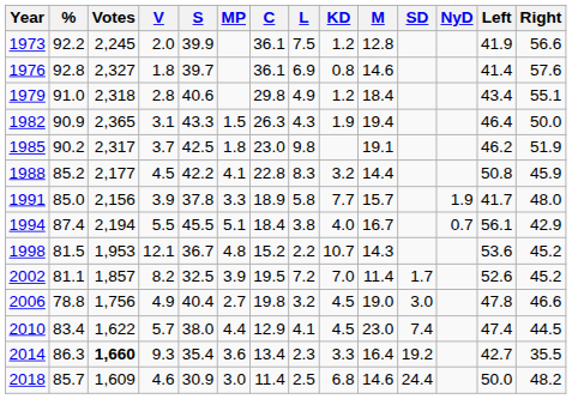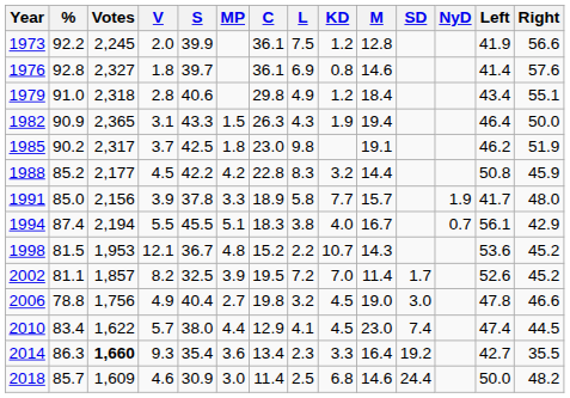 <table class="wikitable sortable" style=text-align:right>
 <tr>
 <th>Year</th>
 <th>%</th>
 <th>Votes</th>
 <th><a href='#'>V</a></th>
 <th><a href='#'>S</a></th>
 <th><a href='#'>MP</a></th>
 <th><a href='#'>C</a></th>
 <th><a href='#'>L</a></th>
 <th><a href='#'>KD</a></th>
 <th><a href='#'>M</a></th>
 <th><a href='#'>SD</a></th>
 <th><a href='#'>NyD</a></th>
 <th>Left</th>
 <th>Right</th>
 </tr>
 <tr>
 <td align=left><a href='#'>1973</a></td>
 <td>92.2</td>
 <td>2,245</td>
 <td>2.0</td>
 <td>39.9</td>
 <td></td>
 <td>36.1</td>
 <td>7.5</td>
 <td>1.2</td>
 <td>12.8</td>
 <td></td>
 <td></td>
 <td>41.9</td>
 <td>56.6</td>
 </tr>
 <tr>
 <td align=left><a href='#'>1976</a></td>
 <td>92.8</td>
 <td>2,327</td>
 <td>1.8</td>
 <td>39.7</td>
 <td></td>
 <td>36.1</td>
 <td>6.9</td>
 <td>0.8</td>
 <td>14.6</td>
 <td></td>
 <td></td>
 <td>41.4</td>
 <td>57.6</td>
 </tr>
 <tr>
 <td align=left><a href='#'>1979</a></td>
 <td>91.0</td>
 <td>2,318</td>
 <td>2.8</td>
 <td>40.6</td>
 <td></td>
 <td>29.8</td>
 <td>4.9</td>
 <td>1.2</td>
 <td>18.4</td>
 <td></td>
 <td></td>
 <td>43.4</td>
 <td>55.1</td>
 </tr>
 <tr>
 <td align=left><a href='#'>1982</a></td>
 <td>90.9</td>
 <td>2,365</td>
 <td>3.1</td>
 <td>43.3</td>
 <td>1.5</td>
 <td>26.3</td>
 <td>4.3</td>
 <td>1.9</td>
 <td>19.4</td>
 <td></td>
 <td></td>
 <td>46.4</td>
 <td>50.0</td>
 </tr>
 <tr>
 <td align=left><a href='#'>1985</a></td>
 <td>90.2</td>
 <td>2,317</td>
 <td>3.7</td>
 <td>42.5</td>
 <td>1.8</td>
 <td>23.0</td>
 <td>9.8</td>
 <td></td>
 <td>19.1</td>
 <td></td>
 <td></td>
 <td>46.2</td>
 <td>51.9</td>
 </tr>
 <tr>
 <td align=left><a href='#'>1988</a></td>
 <td>85.2</td>
 <td>2,177</td>
 <td>4.5</td>
 <td>42.2</td>
-<td>4.1</td>
+<td>4.2</td>
 <td>22.8</td>
 <td>8.3</td>
 <td>3.2</td>
 <td>14.4</td>
 <td></td>
 <td></td>
 <td>50.8</td>
 <td>45.9</td>
 </tr>
 <tr>
 <td align=left><a href='#'>1991</a></td>
 <td>85.0</td>
 <td>2,156</td>
 <td>3.9</td>
 <td>37.8</td>
 <td>3.3</td>
 <td>18.9</td>
 <td>5.8</td>
 <td>7.7</td>
 <td>15.7</td>
 <td></td>
 <td>1.9</td>
 <td>41.7</td>
 <td>48.0</td>
 </tr>
 <tr>
 <td align=left><a href='#'>1994</a></td>
 <td>87.4</td>
 <td>2,194</td>
 <td>5.5</td>
 <td>45.5</td>
 <td>5.1</td>
-<td>18.4</td>
+<td>18.3</td>
 <td>3.8</td>
 <td>4.0</td>
 <td>16.7</td>
 <td></td>
 <td>0.7</td>
 <td>56.1</td>
 <td>42.9</td>
 </tr>
 <tr>
 <td align=left><a href='#'>1998</a></td>
 <td>81.5</td>
 <td>1,953</td>
 <td>12.1</td>
 <td>36.7</td>
 <td>4.8</td>
 <td>15.2</td>
 <td>2.2</td>
 <td>10.7</td>
 <td>14.3</td>
 <td></td>
 <td></td>
 <td>53.6</td>
 <td>45.2</td>
 </tr>
 <tr>
 <td align=left><a href='#'>2002</a></td>
 <td>81.1</td>
 <td>1,857</td>
 <td>8.2</td>
 <td>32.5</td>
 <td>3.9</td>
 <td>19.5</td>
 <td>7.2</td>
 <td>7.0</td>
 <td>11.4</td>
 <td>1.7</td>
 <td></td>
 <td>52.6</td>
 <td>45.2</td>
 </tr>
 <tr>
 <td align=left><a href='#'>2006</a></td>
 <td>78.8</td>
 <td>1,756</td>
 <td>4.9</td>
 <td>40.4</td>
 <td>2.7</td>
 <td>19.8</td>
 <td>3.2</td>
 <td>4.5</td>
 <td>19.0</td>
 <td>3.0</td>
 <td></td>
 <td>47.8</td>
 <td>46.6</td>
 </tr>
 <tr>
 <td align=left><a href='#'>2010</a></td>
 <td>83.4</td>
 <td>1,622</td>
 <td>5.7</td>
 <td>38.0</td>
 <td>4.4</td>
 <td>12.9</td>
 <td>4.1</td>
 <td>4.5</td>
 <td>23.0</td>
 <td>7.4</td>
 <td></td>
 <td>47.4</td>
 <td>44.5</td>
 </tr>
 <tr>
 <td align=left><a href='#'>2014</a></td>
 <td>86.3</td>
 <td><strong>1,660</strong></td>
 <td>9.3</td>
 <td>35.4</td>
 <td>3.6</td>
 <td>13.4</td>
 <td>2.3</td>
 <td>3.3</td>
 <td>16.4</td>
 <td>19.2</td>
 <td></td>
 <td>42.7</td>
 <td>35.5</td>
 </tr>
 <tr>
 <td align=left><a href='#'>2018</a></td>
 <td>85.7</td>
 <td>1,609</td>
 <td>4.6</td>
 <td>30.9</td>
 <td>3.0</td>
 <td>11.4</td>
 <td>2.5</td>
 <td>6.8</td>
 <td>14.6</td>
 <td>24.4</td>
 <td></td>
 <td>50.0</td>
 <td>48.2</td>
 </tr>
 </table>
